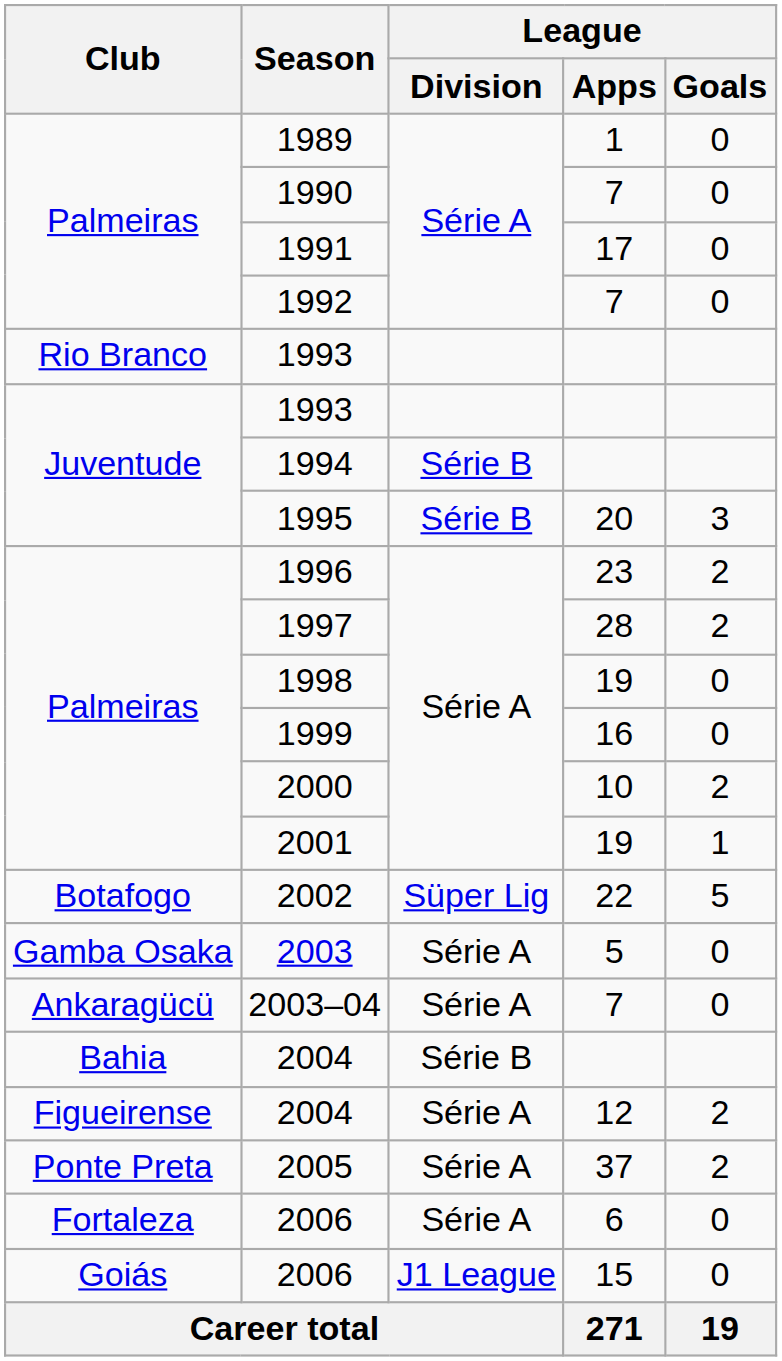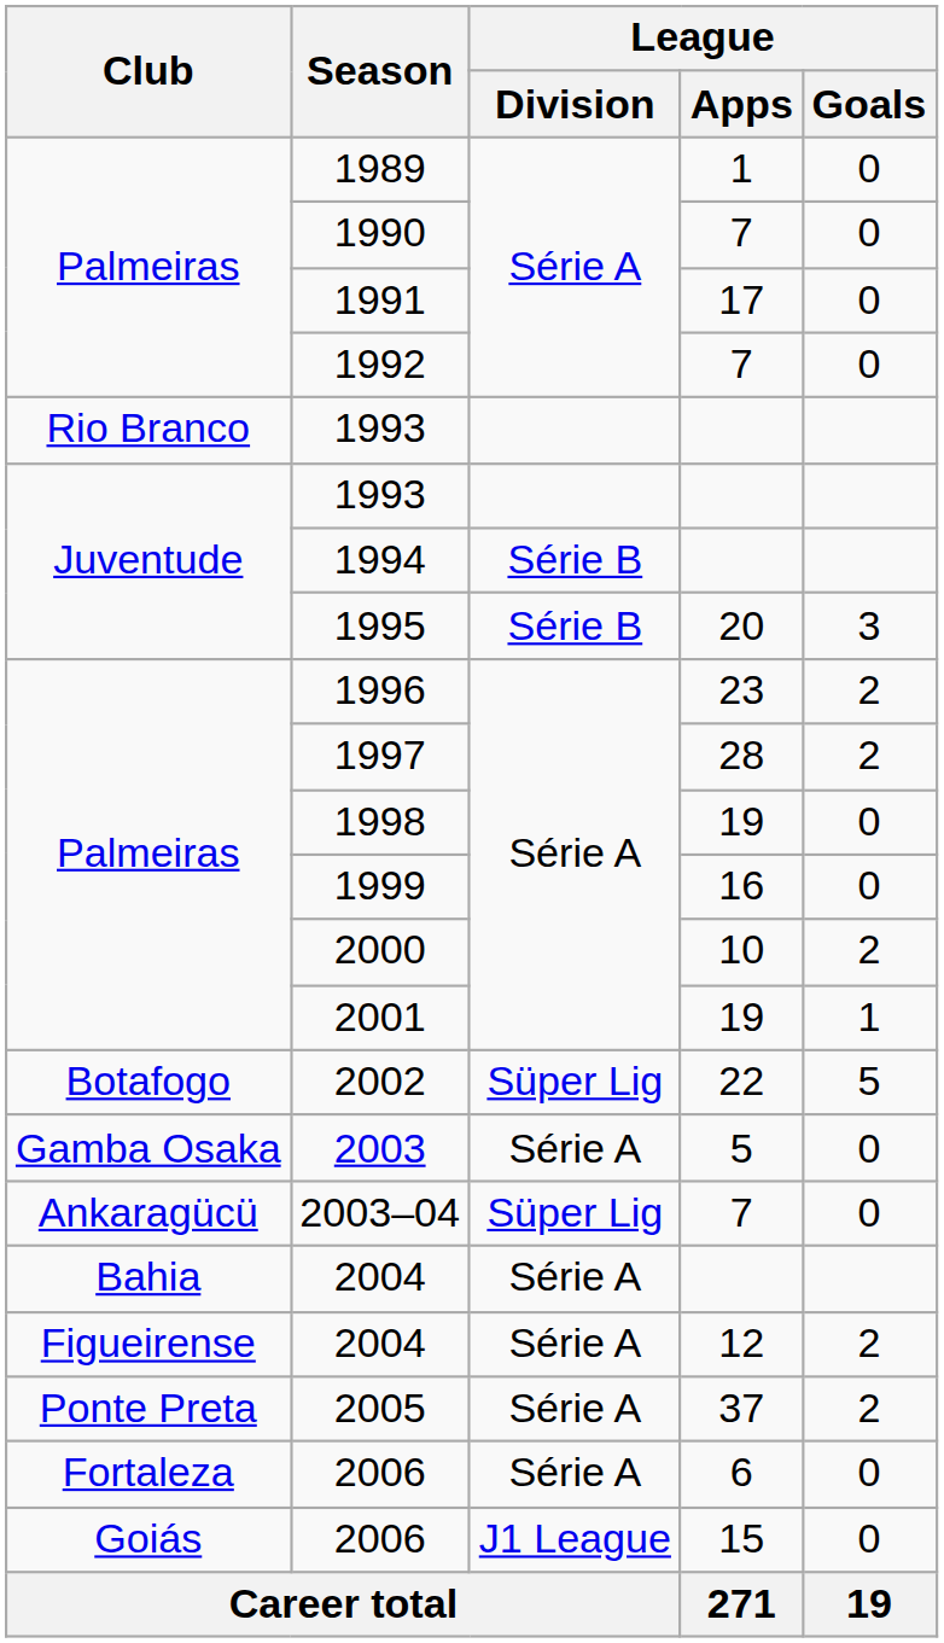 <table class="wikitable" style="text-align:center">
 <tr>
 <th rowspan="2">Club</th>
 <th rowspan="2">Season</th>
 <th colspan="3">League</th>
 </tr>
 <tr>
 <th>Division</th>
 <th>Apps</th>
 <th>Goals</th>
 </tr>
 <tr>
 <td rowspan="4"><a href='#'>Palmeiras</a></td>
 <td>1989</td>
 <td rowspan="4"><a href='#'>Série A</a></td>
 <td>1</td>
 <td>0</td>
 </tr>
 <tr>
 <td>1990</td>
 <td>7</td>
 <td>0</td>
 </tr>
 <tr>
 <td>1991</td>
 <td>17</td>
 <td>0</td>
 </tr>
 <tr>
 <td>1992</td>
 <td>7</td>
 <td>0</td>
 </tr>
 <tr>
 <td><a href='#'>Rio Branco</a></td>
 <td>1993</td>
 <td></td>
 <td></td>
 <td></td>
 </tr>
 <tr>
 <td rowspan="3"><a href='#'>Juventude</a></td>
 <td>1993</td>
 <td></td>
 <td></td>
 <td></td>
 </tr>
 <tr>
 <td>1994</td>
 <td><a href='#'>Série B</a></td>
 <td></td>
 <td></td>
 </tr>
 <tr>
 <td>1995</td>
 <td><a href='#'>Série B</a></td>
 <td>20</td>
 <td>3</td>
 </tr>
 <tr>
 <td rowspan="6"><a href='#'>Palmeiras</a></td>
 <td>1996</td>
 <td rowspan="6">Série A</td>
 <td>23</td>
 <td>2</td>
 </tr>
 <tr>
 <td>1997</td>
 <td>28</td>
 <td>2</td>
 </tr>
 <tr>
 <td>1998</td>
 <td>19</td>
 <td>0</td>
 </tr>
 <tr>
 <td>1999</td>
 <td>16</td>
 <td>0</td>
 </tr>
 <tr>
 <td>2000</td>
 <td>10</td>
 <td>2</td>
 </tr>
 <tr>
 <td>2001</td>
 <td>19</td>
 <td>1</td>
 </tr>
 <tr>
 <td><a href='#'>Botafogo</a></td>
 <td>2002</td>
 <td><a href='#'>Süper Lig</a></td>
 <td>22</td>
 <td>5</td>
 </tr>
 <tr>
 <td><a href='#'>Gamba Osaka</a></td>
 <td><a href='#'>2003</a></td>
 <td>Série A</td>
 <td>5</td>
 <td>0</td>
 </tr>
 <tr>
 <td><a href='#'>Ankaragücü</a></td>
 <td>2003–04</td>
-<td>Série A</td>
+<td><a href='#'>Süper Lig</a></td>
 <td>7</td>
 <td>0</td>
 </tr>
 <tr>
 <td><a href='#'>Bahia</a></td>
 <td>2004</td>
-<td>Série B</td>
+<td>Série A</td>
 <td></td>
 <td></td>
 </tr>
 <tr>
 <td><a href='#'>Figueirense</a></td>
 <td>2004</td>
 <td>Série A</td>
 <td>12</td>
 <td>2</td>
 </tr>
 <tr>
 <td><a href='#'>Ponte Preta</a></td>
 <td>2005</td>
 <td>Série A</td>
 <td>37</td>
 <td>2</td>
 </tr>
 <tr>
 <td><a href='#'>Fortaleza</a></td>
 <td>2006</td>
 <td>Série A</td>
 <td>6</td>
 <td>0</td>
 </tr>
 <tr>
 <td><a href='#'>Goiás</a></td>
 <td>2006</td>
 <td><a href='#'>J1 League</a></td>
 <td>15</td>
 <td>0</td>
 </tr>
 <tr>
 <th colspan="3">Career total</th>
 <th>271</th>
 <th>19</th>
 </tr>
 </table>
